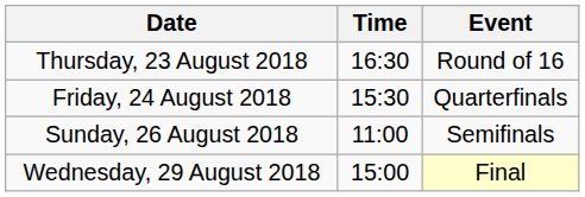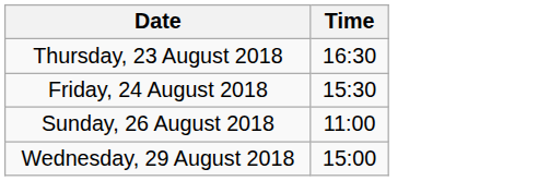 <table class = "wikitable" style="text-align:center;">
 <tr>
 <th width=220>Date</th>
 <th width=50>Time</th>
-<th width=100>Event</th>
 </tr>
 <tr>
 <td>Thursday, 23 August 2018</td>
 <td>16:30</td>
-<td>Round of 16</td>
 </tr>
 <tr>
 <td>Friday, 24 August 2018</td>
 <td>15:30</td>
-<td>Quarterfinals</td>
 </tr>
 <tr>
 <td>Sunday, 26 August 2018</td>
 <td>11:00</td>
-<td>Semifinals</td>
 </tr>
 <tr>
 <td>Wednesday, 29 August 2018</td>
 <td>15:00</td>
-<td bgcolor=ffffcc>Final</td>
 </tr>
 </table>
